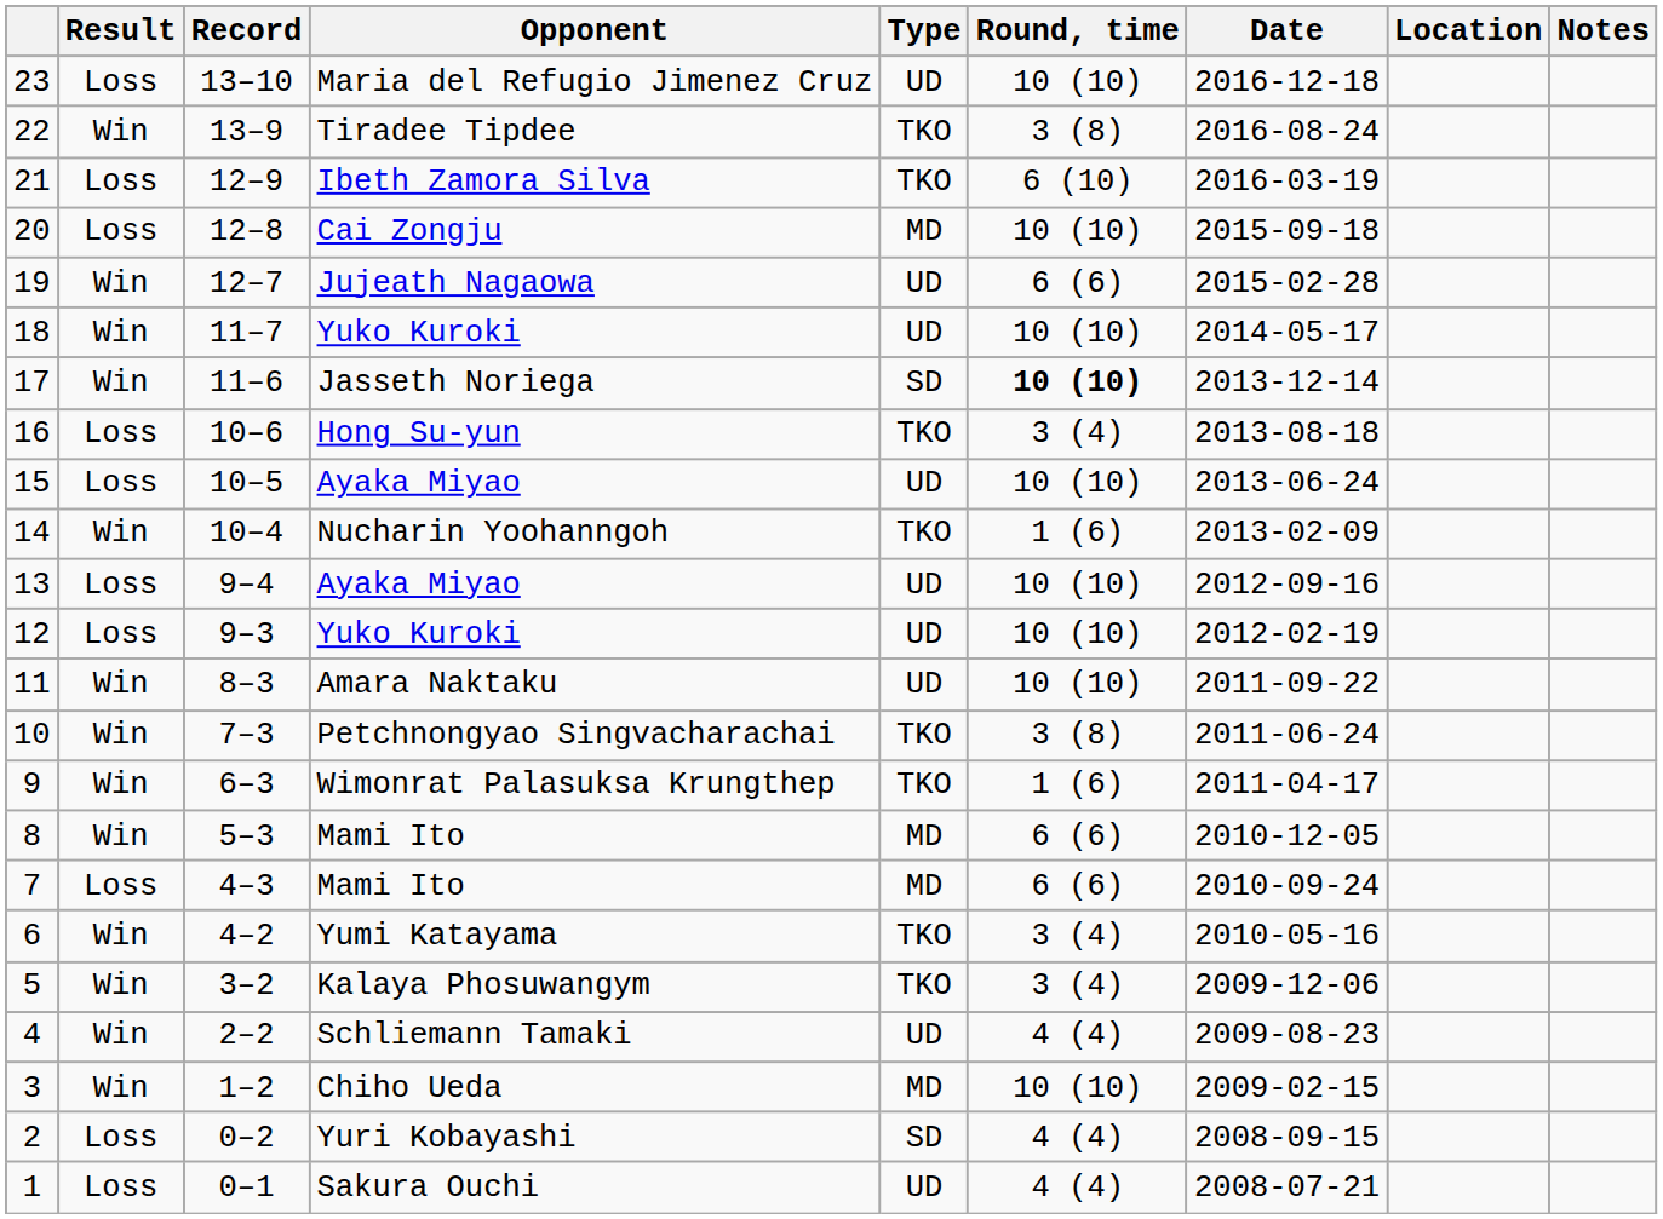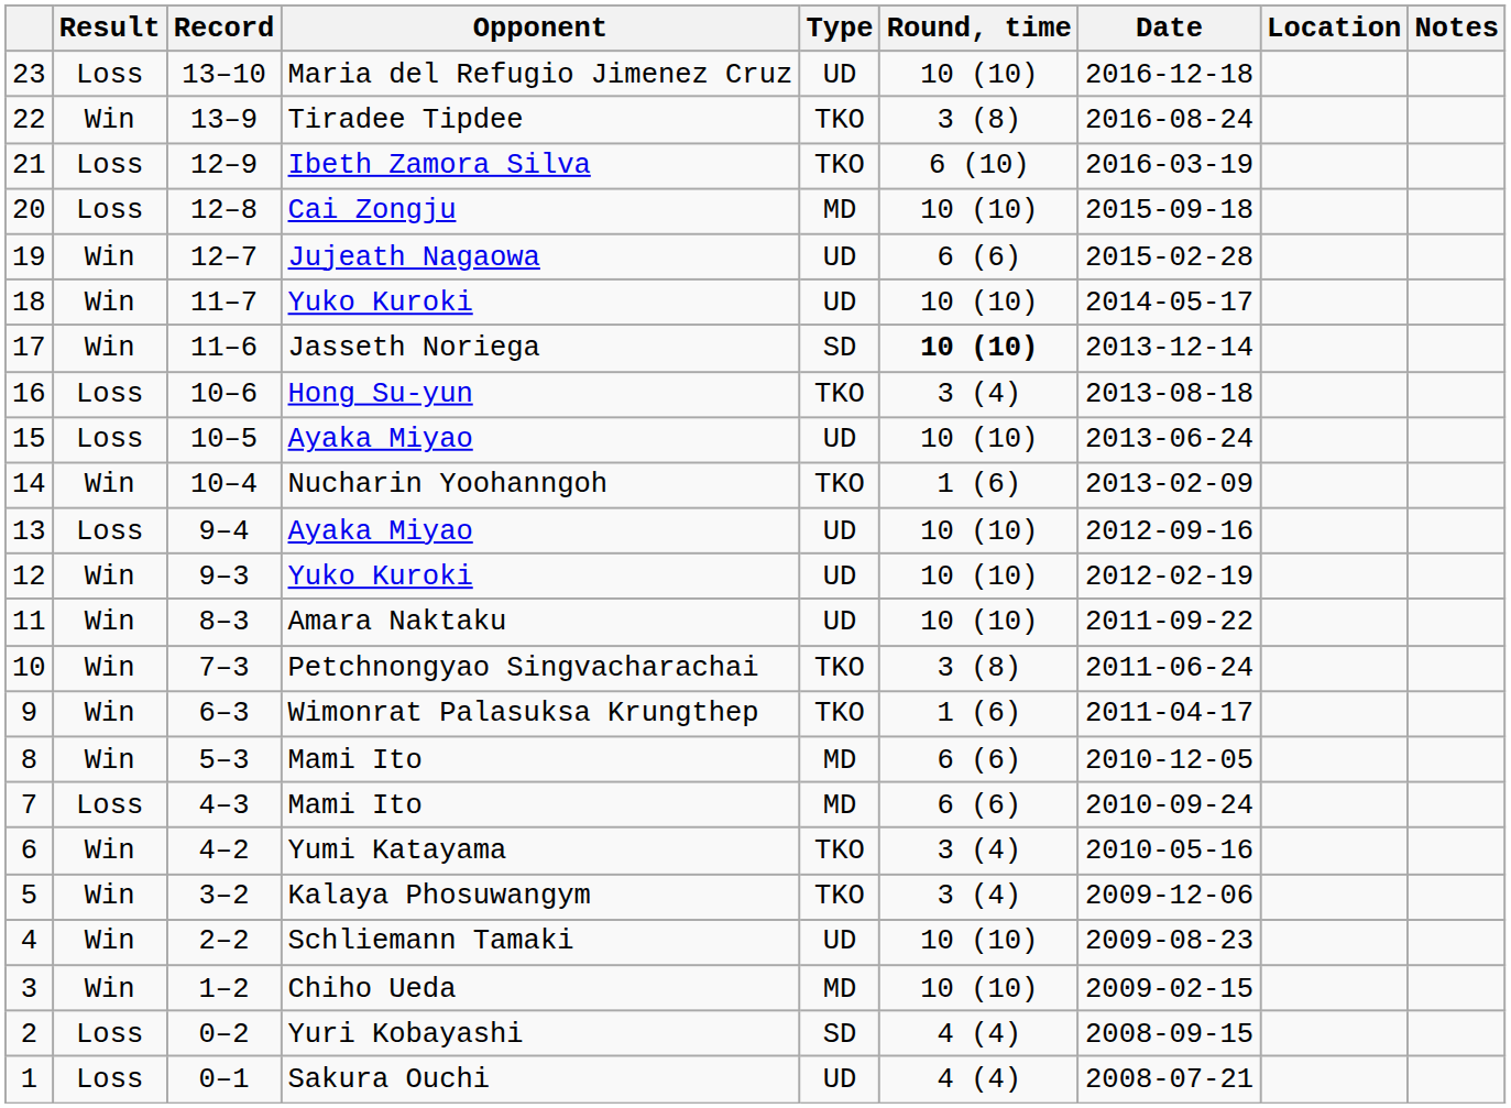 <table class=wikitable style=text-align:center>
 <tr>
 <th></th>
 <th>Result</th>
 <th>Record</th>
 <th>Opponent</th>
 <th>Type</th>
 <th>Round, time</th>
 <th>Date</th>
 <th>Location</th>
 <th>Notes</th>
 </tr>
 <tr>
 <td>23</td>
 <td>Loss</td>
 <td>13–10</td>
 <td align=left>Maria del Refugio Jimenez Cruz</td>
 <td>UD</td>
 <td>10 (10)</td>
 <td>2016-12-18</td>
 <td align=left></td>
 <td align=left></td>
 </tr>
 <tr>
 <td>22</td>
 <td>Win</td>
 <td>13–9</td>
 <td align=left>Tiradee Tipdee</td>
 <td>TKO</td>
 <td>3 (8)</td>
 <td>2016-08-24</td>
 <td align=left></td>
 <td align=left></td>
 </tr>
 <tr>
 <td>21</td>
 <td>Loss</td>
 <td>12–9</td>
 <td align=left><a href='#'>Ibeth Zamora Silva</a></td>
 <td>TKO</td>
 <td>6 (10)</td>
 <td>2016-03-19</td>
 <td align=left></td>
 <td align=left></td>
 </tr>
 <tr>
 <td>20</td>
 <td>Loss</td>
 <td>12–8</td>
 <td align=left><a href='#'>Cai Zongju</a></td>
 <td>MD</td>
 <td>10 (10)</td>
 <td>2015-09-18</td>
 <td align=left></td>
 <td align=left></td>
 </tr>
 <tr>
 <td>19</td>
 <td>Win</td>
 <td>12–7</td>
 <td align=left><a href='#'>Jujeath Nagaowa</a></td>
 <td>UD</td>
 <td>6 (6)</td>
 <td>2015-02-28</td>
 <td align=left></td>
 <td align=left></td>
 </tr>
 <tr>
 <td>18</td>
 <td>Win</td>
 <td>11–7</td>
 <td align=left><a href='#'>Yuko Kuroki</a></td>
 <td>UD</td>
 <td>10 (10)</td>
 <td>2014-05-17</td>
 <td align=left></td>
 <td align=left></td>
 </tr>
 <tr>
 <td>17</td>
 <td>Win</td>
 <td>11–6</td>
 <td align=left>Jasseth Noriega</td>
 <td>SD</td>
 <td><strong>10 (10)</strong></td>
 <td>2013-12-14</td>
 <td align=left></td>
 <td align=left></td>
 </tr>
 <tr>
 <td>16</td>
 <td>Loss</td>
 <td>10–6</td>
 <td align=left><a href='#'>Hong Su-yun</a></td>
 <td>TKO</td>
 <td>3 (4)</td>
 <td>2013-08-18</td>
 <td align=left></td>
 <td align=left></td>
 </tr>
 <tr>
 <td>15</td>
 <td>Loss</td>
 <td>10–5</td>
 <td align=left><a href='#'>Ayaka Miyao</a></td>
 <td>UD</td>
 <td>10 (10)</td>
 <td>2013-06-24</td>
 <td align=left></td>
 <td align=left></td>
 </tr>
 <tr>
 <td>14</td>
 <td>Win</td>
 <td>10–4</td>
 <td align=left>Nucharin Yoohanngoh</td>
 <td>TKO</td>
 <td>1 (6)</td>
 <td>2013-02-09</td>
 <td align=left></td>
 <td align=left></td>
 </tr>
 <tr>
 <td>13</td>
 <td>Loss</td>
 <td>9–4</td>
 <td align=left><a href='#'>Ayaka Miyao</a></td>
 <td>UD</td>
 <td>10 (10)</td>
 <td>2012-09-16</td>
 <td align=left></td>
 <td align=left></td>
 </tr>
 <tr>
 <td>12</td>
-<td>Loss</td>
+<td>Win</td>
 <td>9–3</td>
 <td align=left><a href='#'>Yuko Kuroki</a></td>
 <td>UD</td>
 <td>10 (10)</td>
 <td>2012-02-19</td>
 <td align=left></td>
 <td align=left></td>
 </tr>
 <tr>
 <td>11</td>
 <td>Win</td>
 <td>8–3</td>
 <td align=left>Amara Naktaku</td>
 <td>UD</td>
 <td>10 (10)</td>
 <td>2011-09-22</td>
 <td align=left></td>
 <td align=left></td>
 </tr>
 <tr>
 <td>10</td>
 <td>Win</td>
 <td>7–3</td>
 <td align=left>Petchnongyao Singvacharachai</td>
 <td>TKO</td>
 <td>3 (8)</td>
 <td>2011-06-24</td>
 <td align=left></td>
 <td align=left></td>
 </tr>
 <tr>
 <td>9</td>
 <td>Win</td>
 <td>6–3</td>
 <td align=left>Wimonrat Palasuksa Krungthep</td>
 <td>TKO</td>
 <td>1 (6)</td>
 <td>2011-04-17</td>
 <td align=left></td>
 <td align=left></td>
 </tr>
 <tr>
 <td>8</td>
 <td>Win</td>
 <td>5–3</td>
 <td align=left>Mami Ito</td>
 <td>MD</td>
 <td>6 (6)</td>
 <td>2010-12-05</td>
 <td align=left></td>
 <td align=left></td>
 </tr>
 <tr>
 <td>7</td>
 <td>Loss</td>
 <td>4–3</td>
 <td align=left>Mami Ito</td>
 <td>MD</td>
 <td>6 (6)</td>
 <td>2010-09-24</td>
 <td align=left></td>
 <td align=left></td>
 </tr>
 <tr>
 <td>6</td>
 <td>Win</td>
 <td>4–2</td>
 <td align=left>Yumi Katayama</td>
 <td>TKO</td>
 <td>3 (4)</td>
 <td>2010-05-16</td>
 <td align=left></td>
 <td align=left></td>
 </tr>
 <tr>
 <td>5</td>
 <td>Win</td>
 <td>3–2</td>
 <td align=left>Kalaya Phosuwangym</td>
 <td>TKO</td>
 <td>3 (4)</td>
 <td>2009-12-06</td>
 <td align=left></td>
 <td align=left></td>
 </tr>
 <tr>
 <td>4</td>
 <td>Win</td>
 <td>2–2</td>
 <td align=left>Schliemann Tamaki</td>
 <td>UD</td>
-<td>4 (4)</td>
+<td>10 (10)</td>
 <td>2009-08-23</td>
 <td align=left></td>
 <td align=left></td>
 </tr>
 <tr>
 <td>3</td>
 <td>Win</td>
 <td>1–2</td>
 <td align=left>Chiho Ueda</td>
 <td>MD</td>
 <td>10 (10)</td>
 <td>2009-02-15</td>
 <td align=left></td>
 <td align=left></td>
 </tr>
 <tr>
 <td>2</td>
 <td>Loss</td>
 <td>0–2</td>
 <td align=left>Yuri Kobayashi</td>
 <td>SD</td>
 <td>4 (4)</td>
 <td>2008-09-15</td>
 <td align=left></td>
 <td align=left></td>
 </tr>
 <tr>
 <td>1</td>
 <td>Loss</td>
 <td>0–1</td>
 <td align=left>Sakura Ouchi</td>
 <td>UD</td>
 <td>4 (4)</td>
 <td>2008-07-21</td>
 <td align=left></td>
 <td align=left></td>
 </tr>
 </table>
